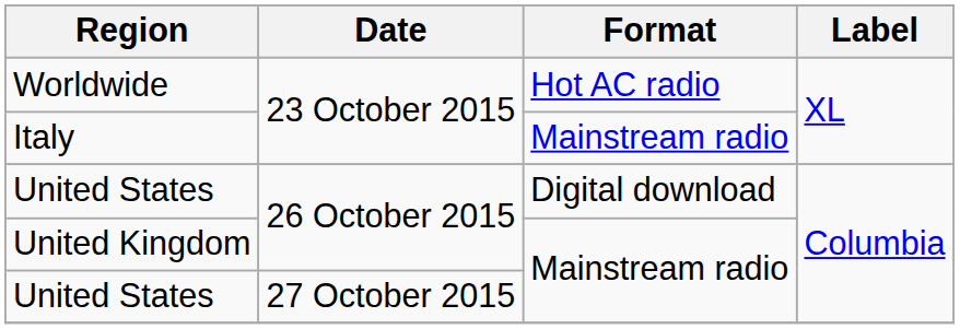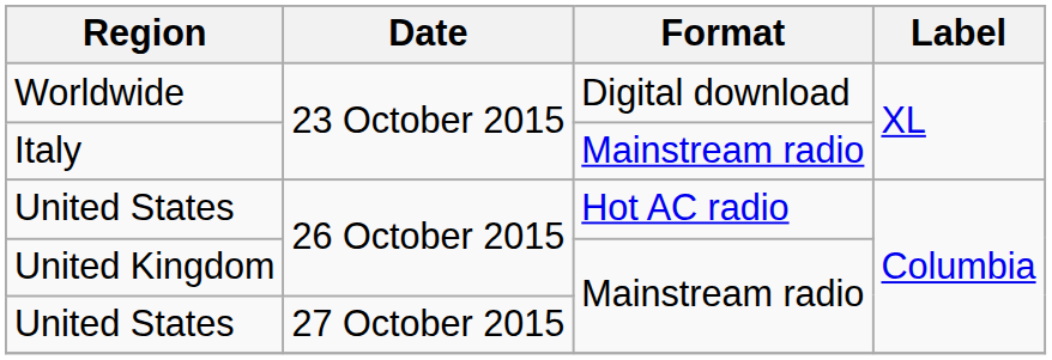 <table class="wikitable plainrowheaders">
 <tr>
 <th scope="col">Region</th>
 <th scope="col">Date</th>
 <th scope="col">Format</th>
 <th scope="col">Label</th>
 </tr>
 <tr>
 <td scope="row">Worldwide</td>
 <td rowspan="2">23 October 2015</td>
-<td><a href='#'>Hot AC radio</a></td>
+<td>Digital download</td>
 <td rowspan="2"><a href='#'>XL</a></td>
 </tr>
 <tr>
 <td scope="row">Italy</td>
 <td><a href='#'>Mainstream radio</a></td>
 </tr>
 <tr>
 <td scope="row">United States</td>
 <td rowspan="2">26 October 2015</td>
-<td>Digital download</td>
+<td><a href='#'>Hot AC radio</a></td>
 <td rowspan="3"><a href='#'>Columbia</a></td>
 </tr>
 <tr>
 <td>United Kingdom</td>
 <td rowspan="2">Mainstream radio</td>
 </tr>
 <tr>
 <td>United States</td>
 <td>27 October 2015</td>
 </tr>
 <tr>
 </tr>
 </table>
